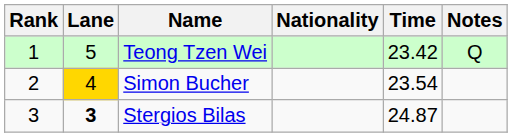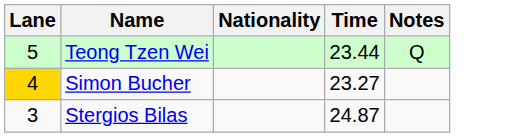 <table class="wikitable sortable" style="text-align:center">
 <tr>
-<th>Rank</th>
 <th>Lane</th>
 <th>Name</th>
 <th>Nationality</th>
 <th>Time</th>
 <th>Notes</th>
 </tr>
 <tr bgcolor=ccffcc>
-<td>1</td>
 <td>5</td>
 <td align=left><a href='#'>Teong Tzen Wei</a></td>
 <td align=left></td>
-<td>23.42</td>
+<td>23.44</td>
 <td>Q</td>
 </tr>
 <tr>
-<td>2</td>
 <td style="background: gold;">4</td>
 <td align=left><a href='#'>Simon Bucher</a></td>
 <td align=left></td>
-<td>23.54</td>
+<td>23.27</td>
 <td></td>
 </tr>
 <tr>
 <td>3</td>
-<td><strong>3</strong></td>
 <td align=left><a href='#'>Stergios Bilas</a></td>
 <td align=left></td>
 <td>24.87</td>
 <td></td>
 </tr>
 </table>
